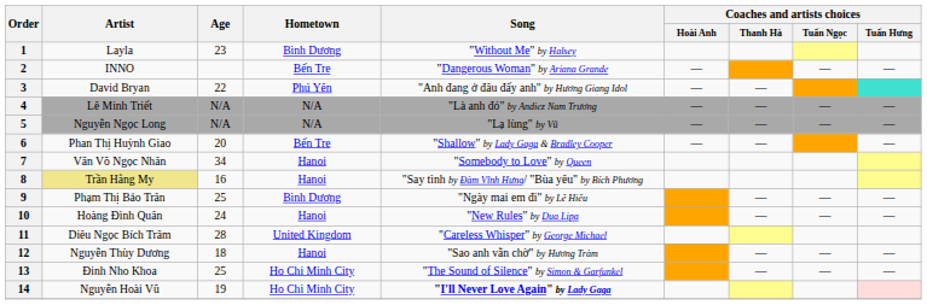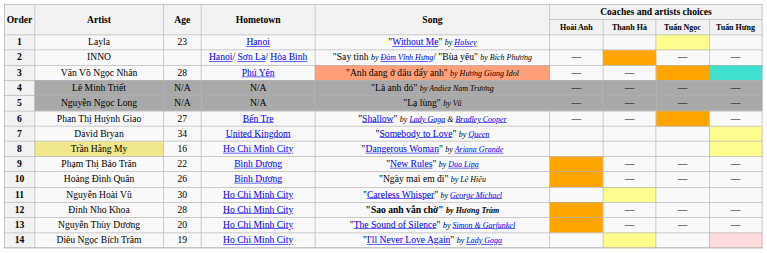 <table class="wikitable" style="text-align:center; width:100%;">
 <tr>
 <th scope="col" rowspan="2" style="width:04%;">Order</th>
 <th scope="col" rowspan="2" style="width:17%;">Artist</th>
 <th scope="col" rowspan="2" style="width:05%;">Age</th>
 <th scope="col" rowspan="2" style="width:15%;">Hometown</th>
 <th scope="col" rowspan="2" style="width:31%;">Song</th>
 <th colspan="4" style="width:28%;">Coaches and artists choices</th>
 </tr>
 <tr>
 <th style="width:07%;"><small>Hoài Anh</small></th>
 <th style="width:07%;"><small>Thanh Hà</small></th>
 <th style="width:07%;"><small>Tuấn Ngọc</small></th>
 <th style="width:07%;"><small>Tuấn Hưng</small></th>
 </tr>
 <tr>
 <th>1</th>
 <td>Layla</td>
 <td>23</td>
-<td><a href='#'>Bình Dương</a></td>
+<td><a href='#'>Hanoi</a></td>
 <td>"<a href='#'>Without Me</a>" <small><em>by <a href='#'>Halsey</a></em></small></td>
 <td style="text-align:center;"></td>
 <td style="text-align:center;"></td>
 <td style="background:#fdfc8f;text-align:center;"></td>
 <td style="text-align:center;"></td>
 </tr>
 <tr>
 <th>2</th>
 <td>INNO</td>
 <td></td>
-<td><a href='#'>Bến Tre</a></td>
-<td>"<a href='#'>Dangerous Woman</a>" <small><em>by <a href='#'>Ariana Grande</a></em></small></td>
+<td><a href='#'>Hanoi</a>/ <a href='#'>Sơn La</a>/ <a href='#'>Hòa Bình</a></td>
+<td>"Say tình <small><em>by <a href='#'>Đàm Vĩnh Hưng</a></em></small>/ "Bùa yêu" <small><em>by Bích Phương</em></small></td>
 <td style="text-align:center;">—</td>
 <td style="background:orange;text-align:center;"></td>
 <td style="text-align:center;">—</td>
 <td style="text-align:center;">—</td>
 </tr>
 <tr>
 <th>3</th>
-<td>David Bryan</td>
-<td>22</td>
+<td>Văn Võ Ngọc Nhân</td>
+<td>28</td>
 <td><a href='#'>Phú Yên</a></td>
-<td>"Anh đang ở đâu đấy anh" <small><em>by Hương Giang Idol</em></small></td>
+<td style="background: lightsalmon;">"Anh đang ở đâu đấy anh" <small><em>by Hương Giang Idol</em></small></td>
 <td style="text-align:center;">—</td>
 <td style="text-align:center;">—</td>
 <td style="background:orange;text-align:center;"></td>
 <td style="background:turquoise;text-align:center;"></td>
 </tr>
 <tr>
 <th>4</th>
 <td style="background:darkgrey;">Lê Minh Triết</td>
 <td style="background:darkgrey;">N/A</td>
 <td style="background:darkgrey;">N/A</td>
 <td style="background:darkgrey;">"Là anh đó" <small><em>by Andiez Nam Trương</em></small></td>
 <td style="background:darkgrey;text-align:center;">—</td>
 <td style="background:darkgrey;text-align:center;">—</td>
 <td style="background:darkgrey;text-align:center;">—</td>
 <td style="background:darkgrey;text-align:center;">—</td>
 </tr>
 <tr>
 <th>5</th>
 <td style="background:darkgrey;">Nguyễn Ngọc Long</td>
 <td style="background:darkgrey;">N/A</td>
 <td style="background:darkgrey;">N/A</td>
 <td style="background:darkgrey;">"Lạ lùng" <small><em>by Vũ</em></small></td>
 <td style="background:darkgrey;text-align:center;">—</td>
 <td style="background:darkgrey;text-align:center;">—</td>
 <td style="background:darkgrey;text-align:center;">—</td>
 <td style="background:darkgrey;text-align:center;">—</td>
 </tr>
 <tr>
 <th>6</th>
 <td>Phan Thị Huỳnh Giao</td>
-<td>20</td>
+<td>27</td>
 <td><a href='#'>Bến Tre</a></td>
 <td>"<a href='#'>Shallow</a>" <small><em>by <a href='#'>Lady Gaga</a> & <a href='#'>Bradley Cooper</a></em></small></td>
 <td style="text-align:center;">—</td>
 <td style="text-align:center;">—</td>
 <td style="background:orange;text-align:center;"></td>
 <td style="text-align:center;">—</td>
 </tr>
 <tr>
 <th>7</th>
-<td>Văn Võ Ngọc Nhân</td>
+<td>David Bryan</td>
 <td>34</td>
-<td><a href='#'>Hanoi</a></td>
+<td><a href='#'>United Kingdom</a></td>
 <td>"<a href='#'>Somebody to Love</a>" <small><em>by <a href='#'>Queen</a></em></small></td>
 <td style="text-align:center;"></td>
 <td style="text-align:center;"></td>
 <td style="text-align:center;"></td>
 <td style="background:#fdfc8f;text-align:center;"></td>
 </tr>
 <tr>
 <th>8</th>
 <td style="background: khaki;">Trần Hằng My</td>
 <td>16</td>
-<td><a href='#'>Hanoi</a></td>
-<td>"Say tình <small><em>by <a href='#'>Đàm Vĩnh Hưng</a></em></small>/ "Bùa yêu" <small><em>by Bích Phương</em></small></td>
+<td><a href='#'>Ho Chi Minh City</a></td>
+<td>"<a href='#'>Dangerous Woman</a>" <small><em>by <a href='#'>Ariana Grande</a></em></small></td>
 <td style="text-align:center;"></td>
 <td style="text-align:center;"></td>
 <td style="text-align:center;"></td>
 <td style="background:#fdfc8f;text-align:center;"></td>
 </tr>
 <tr>
 <th>9</th>
 <td>Phạm Thị Bảo Trân</td>
-<td>25</td>
+<td>22</td>
+<td><a href='#'>Bình Dương</a></td>
+<td>"<a href='#'>New Rules</a>" <small><em>by <a href='#'>Dua Lipa</a></em></small></td>
+<td style="background:orange;text-align:center;"></td>
+<td style="text-align:center;">—</td>
+<td style="text-align:center;">—</td>
+<td style="text-align:center;">—</td>
+</tr>
+<tr>
+<th>10</th>
+<td>Hoàng Đình Quân</td>
+<td>26</td>
 <td><a href='#'>Bình Dương</a></td>
 <td>"Ngày mai em đi" <small><em>by Lê Hiếu</em></small></td>
 <td style="background:orange;text-align:center;"></td>
 <td style="text-align:center;">—</td>
 <td style="text-align:center;">—</td>
 <td style="text-align:center;">—</td>
 </tr>
 <tr>
-<th>10</th>
-<td>Hoàng Đình Quân</td>
-<td>24</td>
-<td><a href='#'>Hanoi</a></td>
-<td>"<a href='#'>New Rules</a>" <small><em>by <a href='#'>Dua Lipa</a></em></small></td>
-<td style="background:orange;text-align:center;"></td>
-<td style="text-align:center;">—</td>
-<td style="text-align:center;">—</td>
-<td style="text-align:center;">—</td>
-</tr>
-<tr>
 <th>11</th>
-<td>Diêu Ngọc Bích Trâm</td>
-<td>28</td>
-<td><a href='#'>United Kingdom</a></td>
+<td>Nguyễn Hoài Vũ</td>
+<td>30</td>
+<td><a href='#'>Ho Chi Minh City</a></td>
 <td>"<a href='#'>Careless Whisper</a>" <small><em>by <a href='#'>George Michael</a></em></small></td>
 <td style="text-align:center;"></td>
 <td style="background:#fdfc8f;text-align:center;"></td>
 <td style="text-align:center;"></td>
 <td style="text-align:center;"></td>
 </tr>
 <tr>
 <th>12</th>
-<td>Nguyễn Thùy Dương</td>
-<td>18</td>
-<td><a href='#'>Hanoi</a></td>
-<td>"Sao anh vẫn chờ" <small><em>by Hương Tràm</em></small></td>
+<td>Đinh Nho Khoa</td>
+<td>28</td>
+<td><a href='#'>Ho Chi Minh City</a></td>
+<td><strong>"Sao anh vẫn chờ" <small><em>by Hương Tràm</em></small></strong></td>
 <td style="background:orange;text-align:center;"></td>
 <td style="text-align:center;">—</td>
 <td style="text-align:center;">—</td>
 <td style="text-align:center;">—</td>
 </tr>
 <tr>
 <th>13</th>
-<td>Đinh Nho Khoa</td>
-<td>25</td>
+<td>Nguyễn Thùy Dương</td>
+<td>20</td>
 <td><a href='#'>Ho Chi Minh City</a></td>
 <td>"<a href='#'>The Sound of Silence</a>" <small><em>by <a href='#'>Simon & Garfunkel</a></em></small></td>
 <td style="background:orange;text-align:center;"></td>
 <td style="text-align:center;">—</td>
 <td style="text-align:center;">—</td>
 <td style="text-align:center;">—</td>
 </tr>
 <tr>
 <th>14</th>
-<td>Nguyễn Hoài Vũ</td>
+<td>Diêu Ngọc Bích Trâm</td>
 <td>19</td>
 <td><a href='#'>Ho Chi Minh City</a></td>
-<td><strong>"<a href='#'>I'll Never Love Again</a>" <small><em>by <a href='#'>Lady Gaga</a></em></small></strong></td>
+<td>"<a href='#'>I'll Never Love Again</a>" <small><em>by <a href='#'>Lady Gaga</a></em></small></td>
 <td style="text-align:center;"></td>
 <td style="background:#fdfc8f;text-align:center;"></td>
 <td style="text-align:center;"></td>
 <td style="background:#ffdddd;text-align:center;"></td>
 </tr>
 <tr>
 </tr>
 </table>
